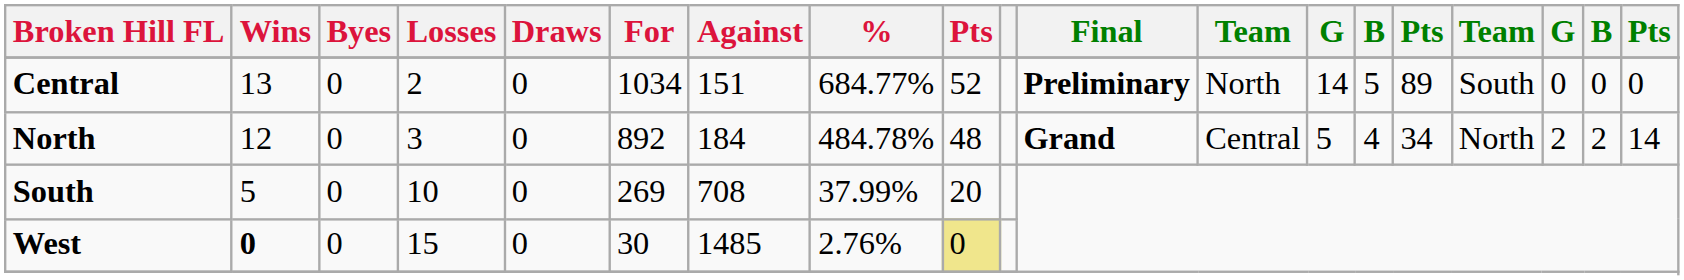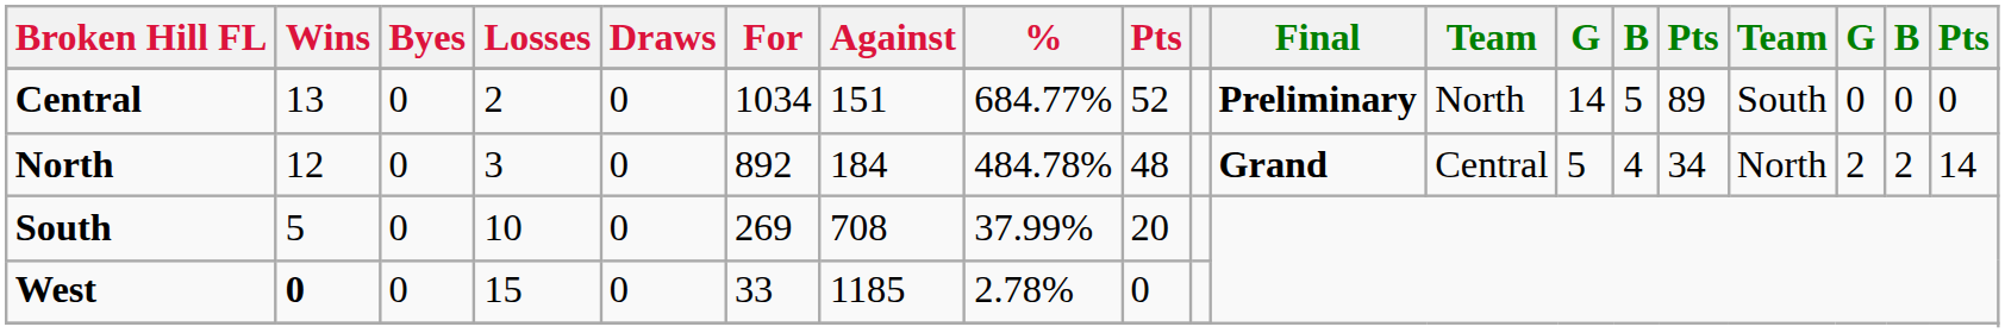 <table style="font-size: 85%; text-align: left;" class="wikitable">
 <tr>
 <th style="color:crimson">Broken Hill FL</th>
 <th style="color:crimson">Wins</th>
 <th style="color:crimson">Byes</th>
 <th style="color:crimson">Losses</th>
 <th style="color:crimson">Draws</th>
 <th style="color:crimson">For</th>
 <th style="color:crimson">Against</th>
 <th style="color:crimson">%</th>
 <th style="color:crimson">Pts</th>
 <th></th>
 <th style="color:green">Final</th>
 <th style="color:green">Team</th>
 <th style="color:green">G</th>
 <th style="color:green">B</th>
 <th style="color:green">Pts</th>
 <th style="color:green">Team</th>
 <th style="color:green">G</th>
 <th style="color:green">B</th>
 <th style="color:green">Pts</th>
 </tr>
 <tr>
 </tr>
 <tr>
 </tr>
 <tr>
 <td><strong>	Central	</strong></td>
 <td>13</td>
 <td>0</td>
 <td>2</td>
 <td>0</td>
 <td>1034</td>
 <td>151</td>
 <td>684.77%</td>
 <td>52</td>
 <td></td>
 <td><strong>Preliminary</strong></td>
 <td>North</td>
 <td>14</td>
 <td>5</td>
 <td>89</td>
 <td>South</td>
 <td>0</td>
 <td>0</td>
 <td>0</td>
 </tr>
 <tr>
 <td><strong>	North	</strong></td>
 <td>12</td>
 <td>0</td>
 <td>3</td>
 <td>0</td>
 <td>892</td>
 <td>184</td>
 <td>484.78%</td>
 <td>48</td>
 <td></td>
 <td><strong>Grand</strong></td>
 <td>Central</td>
 <td>5</td>
 <td>4</td>
 <td>34</td>
 <td>North</td>
 <td>2</td>
 <td>2</td>
 <td>14</td>
 </tr>
 <tr>
 <td><strong>	South	</strong></td>
 <td>5</td>
 <td>0</td>
 <td>10</td>
 <td>0</td>
 <td>269</td>
 <td>708</td>
 <td>37.99%</td>
 <td>20</td>
 <td></td>
 </tr>
 <tr>
 <td><strong>	West	</strong></td>
 <td><strong>0</strong></td>
 <td>0</td>
 <td>15</td>
 <td>0</td>
-<td>30</td>
-<td>1485</td>
-<td>2.76%</td>
-<td style="background: khaki;">0</td>
+<td>33</td>
+<td>1185</td>
+<td>2.78%</td>
+<td>0</td>
 <td></td>
 </tr>
 <tr>
 </tr>
 </table>
